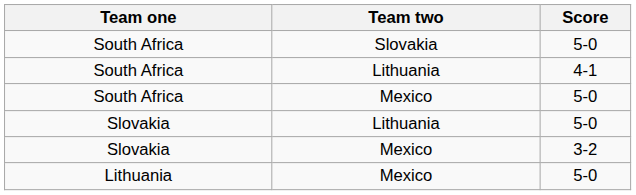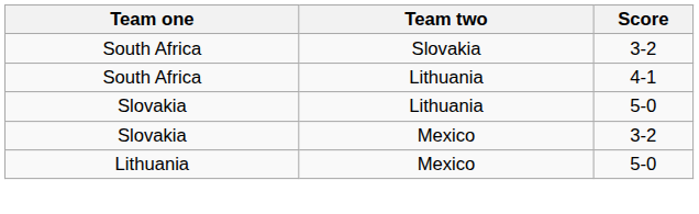 <table class="wikitable" style="text-align: center">
 <tr>
 <th width=250>Team one</th>
 <th width=250>Team two</th>
 <th width=80>Score</th>
 </tr>
 <tr>
 <td> South Africa</td>
 <td> Slovakia</td>
-<td>5-0</td>
+<td>3-2</td>
 </tr>
 <tr>
 <td> South Africa</td>
 <td> Lithuania</td>
 <td>4-1</td>
-</tr>
-<tr>
-<td> South Africa</td>
-<td> Mexico</td>
-<td>5-0</td>
 </tr>
 <tr>
 <td> Slovakia</td>
 <td> Lithuania</td>
 <td>5-0</td>
 </tr>
 <tr>
 <td> Slovakia</td>
 <td> Mexico</td>
 <td>3-2</td>
 </tr>
 <tr>
 <td> Lithuania</td>
 <td> Mexico</td>
 <td>5-0</td>
 </tr>
 </table>
